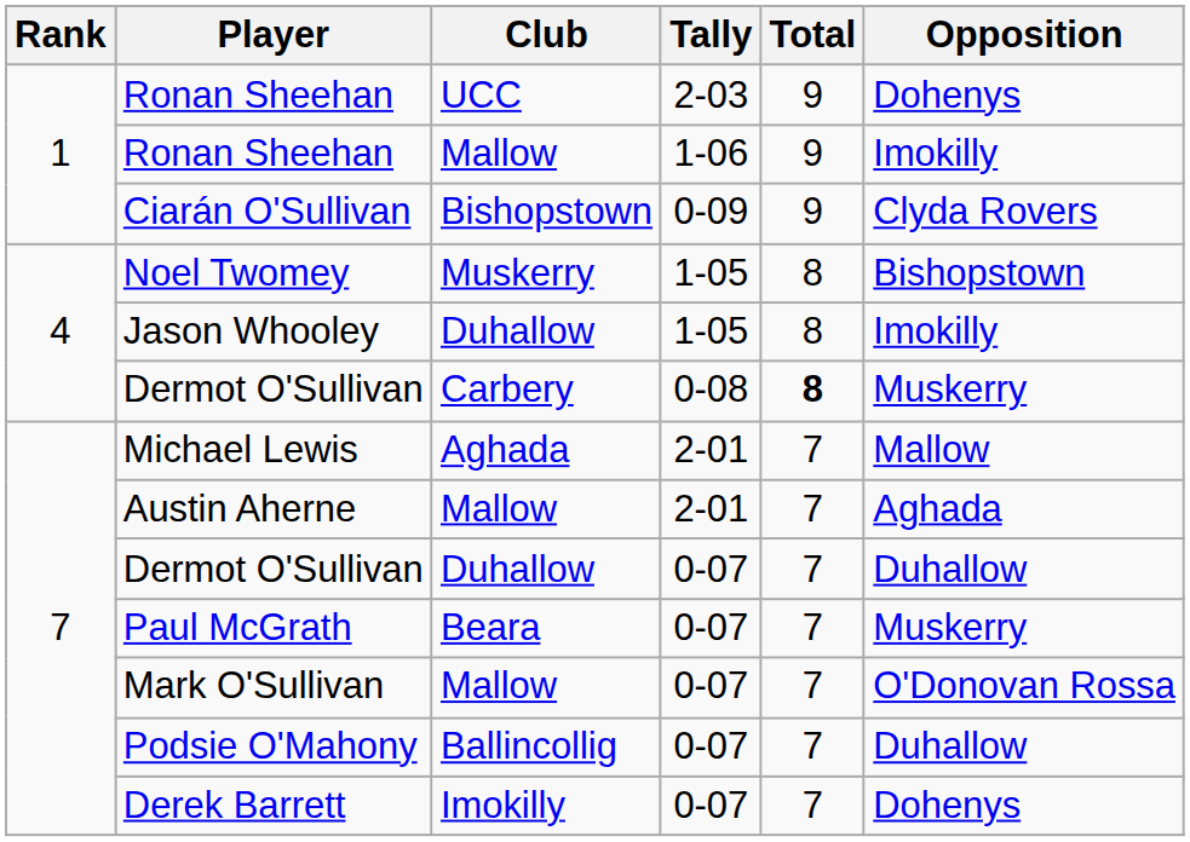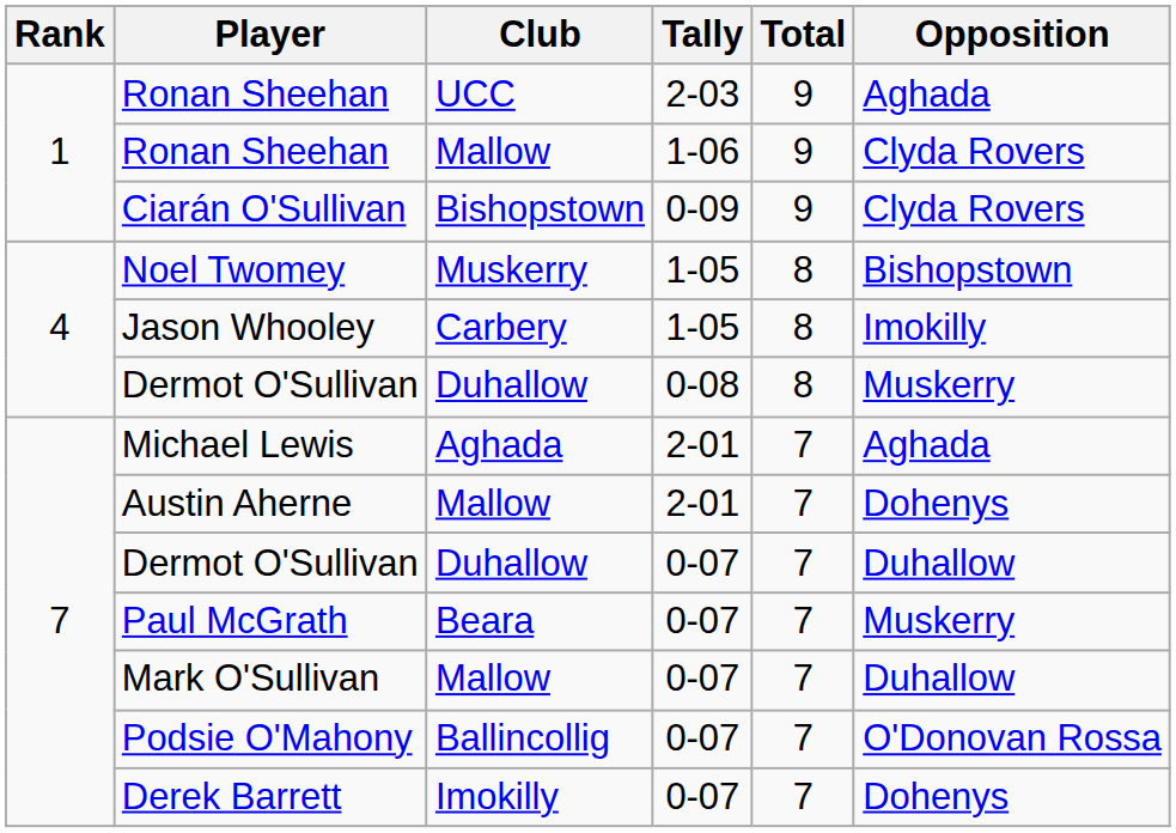 <table class="wikitable">
 <tr>
 <th>Rank</th>
 <th>Player</th>
 <th>Club</th>
 <th>Tally</th>
 <th>Total</th>
 <th>Opposition</th>
 </tr>
 <tr>
 <td rowspan="3" style="text-align:center;">1</td>
 <td><a href='#'>Ronan Sheehan</a></td>
 <td><a href='#'>UCC</a></td>
 <td align=center>2-03</td>
 <td align=center>9</td>
-<td><a href='#'>Dohenys</a></td>
+<td><a href='#'>Aghada</a></td>
 </tr>
 <tr>
 <td><a href='#'>Ronan Sheehan</a></td>
 <td><a href='#'>Mallow</a></td>
 <td align=center>1-06</td>
 <td align=center>9</td>
-<td><a href='#'>Imokilly</a></td>
+<td><a href='#'>Clyda Rovers</a></td>
 </tr>
 <tr>
 <td><a href='#'>Ciarán O'Sullivan</a></td>
 <td><a href='#'>Bishopstown</a></td>
 <td align=center>0-09</td>
 <td align=center>9</td>
 <td><a href='#'>Clyda Rovers</a></td>
 </tr>
 <tr>
 <td rowspan="3" style="text-align:center;">4</td>
 <td><a href='#'>Noel Twomey</a></td>
 <td><a href='#'>Muskerry</a></td>
 <td align=center>1-05</td>
 <td align=center>8</td>
 <td><a href='#'>Bishopstown</a></td>
 </tr>
 <tr>
 <td>Jason Whooley</td>
-<td><a href='#'>Duhallow</a></td>
+<td><a href='#'>Carbery</a></td>
 <td align=center>1-05</td>
 <td align=center>8</td>
 <td><a href='#'>Imokilly</a></td>
 </tr>
 <tr>
 <td>Dermot O'Sullivan</td>
-<td><a href='#'>Carbery</a></td>
+<td><a href='#'>Duhallow</a></td>
 <td align=center>0-08</td>
-<td align=center><strong>8</strong></td>
+<td align=center>8</td>
 <td><a href='#'>Muskerry</a></td>
 </tr>
 <tr>
 <td rowspan="7" style="text-align:center;">7</td>
 <td>Michael Lewis</td>
 <td><a href='#'>Aghada</a></td>
 <td align=center>2-01</td>
 <td align=center>7</td>
-<td><a href='#'>Mallow</a></td>
+<td><a href='#'>Aghada</a></td>
 </tr>
 <tr>
 <td>Austin Aherne</td>
 <td><a href='#'>Mallow</a></td>
 <td align=center>2-01</td>
 <td align=center>7</td>
-<td><a href='#'>Aghada</a></td>
+<td><a href='#'>Dohenys</a></td>
 </tr>
 <tr>
 <td>Dermot O'Sullivan</td>
 <td><a href='#'>Duhallow</a></td>
 <td align=center>0-07</td>
 <td align=center>7</td>
 <td><a href='#'>Duhallow</a></td>
 </tr>
 <tr>
 <td><a href='#'>Paul McGrath</a></td>
 <td><a href='#'>Beara</a></td>
 <td align=center>0-07</td>
 <td align=center>7</td>
 <td><a href='#'>Muskerry</a></td>
 </tr>
 <tr>
 <td>Mark O'Sullivan</td>
 <td><a href='#'>Mallow</a></td>
 <td align=center>0-07</td>
 <td align=center>7</td>
-<td><a href='#'>O'Donovan Rossa</a></td>
+<td><a href='#'>Duhallow</a></td>
 </tr>
 <tr>
 <td><a href='#'>Podsie O'Mahony</a></td>
 <td><a href='#'>Ballincollig</a></td>
 <td align=center>0-07</td>
 <td align=center>7</td>
-<td><a href='#'>Duhallow</a></td>
+<td><a href='#'>O'Donovan Rossa</a></td>
 </tr>
 <tr>
 <td><a href='#'>Derek Barrett</a></td>
 <td><a href='#'>Imokilly</a></td>
 <td align=center>0-07</td>
 <td align=center>7</td>
 <td><a href='#'>Dohenys</a></td>
 </tr>
 </table>
